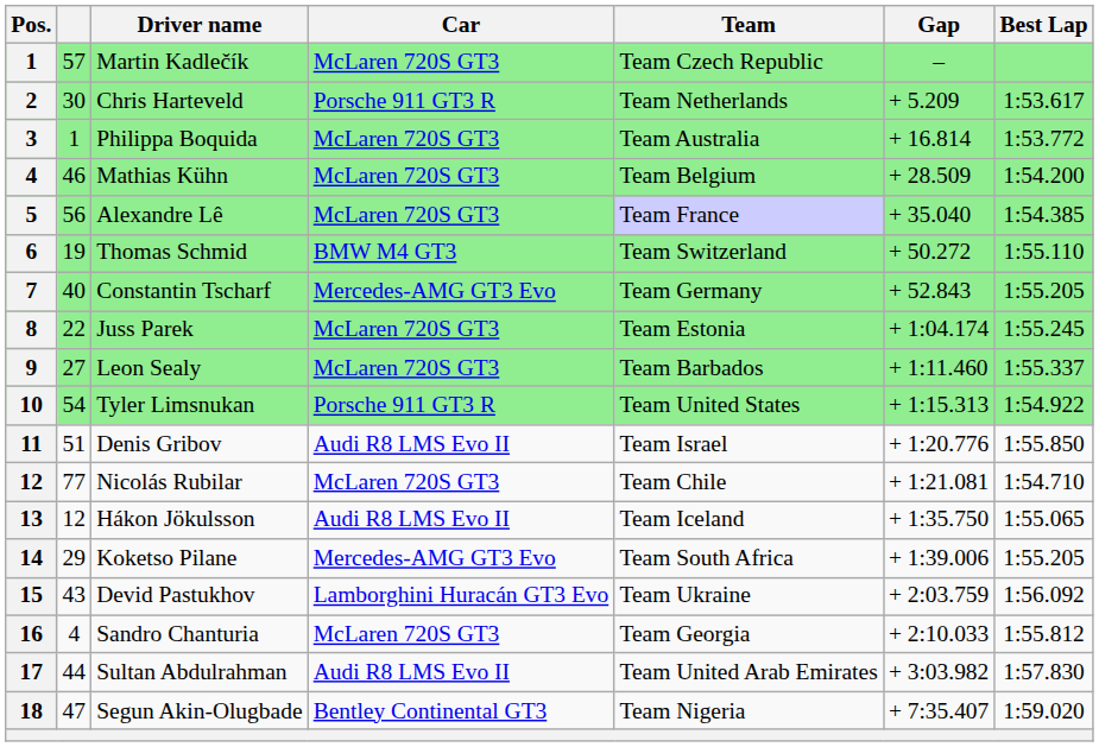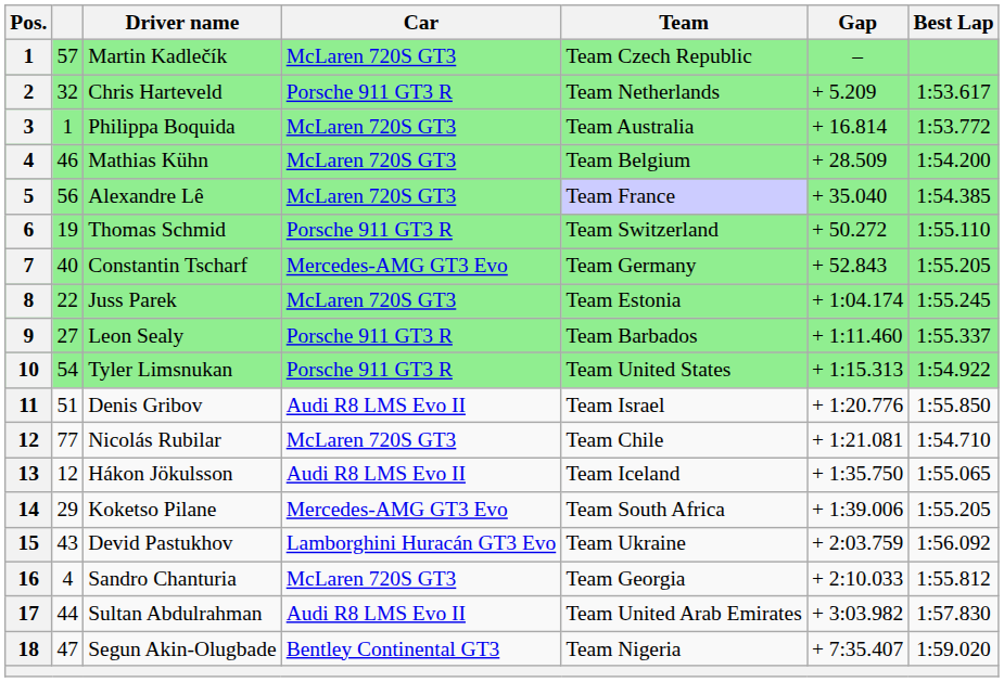 <table class="wikitable" style="font-size: 85%;">
 <tr>
 <th scope="col">Pos.</th>
 <th scope="col"></th>
 <th scope="col">Driver name</th>
 <th scope="col">Car</th>
 <th scope="col">Team</th>
 <th scope="col">Gap</th>
 <th scope="col">Best Lap</th>
 </tr>
 <tr style="background:lightgreen;">
 <th>1</th>
 <td align="middle">57</td>
 <td>Martin Kadlečík</td>
 <td><a href='#'>McLaren 720S GT3</a></td>
 <td> Team Czech Republic</td>
 <td align="middle">–</td>
 <td align="middle"></td>
 </tr>
 <tr style="background:lightgreen;">
 <th>2</th>
-<td align="middle">30</td>
+<td align="middle">32</td>
 <td>Chris Harteveld</td>
 <td><a href='#'>Porsche 911 GT3 R</a></td>
 <td> Team Netherlands</td>
 <td>+ 5.209</td>
 <td align="middle">1:53.617</td>
 </tr>
 <tr style="background:lightgreen;">
 <th>3</th>
 <td align="middle">1</td>
 <td>Philippa Boquida</td>
 <td><a href='#'>McLaren 720S GT3</a></td>
 <td> Team Australia</td>
 <td>+ 16.814</td>
 <td align="middle">1:53.772</td>
 </tr>
 <tr style="background:lightgreen;">
 <th>4</th>
 <td align="middle">46</td>
 <td>Mathias Kühn</td>
 <td><a href='#'>McLaren 720S GT3</a></td>
 <td> Team Belgium</td>
 <td>+ 28.509</td>
 <td align="middle">1:54.200</td>
 </tr>
 <tr style="background:lightgreen;">
 <th>5</th>
 <td align="middle">56</td>
 <td>Alexandre Lê</td>
 <td><a href='#'>McLaren 720S GT3</a></td>
 <td style="background:#ccccff"> Team France</td>
 <td>+ 35.040</td>
 <td align="middle">1:54.385</td>
 </tr>
 <tr style="background:lightgreen;">
 <th>6</th>
 <td align="middle">19</td>
 <td>Thomas Schmid</td>
-<td><a href='#'>BMW M4 GT3</a></td>
+<td><a href='#'>Porsche 911 GT3 R</a></td>
 <td> Team Switzerland</td>
 <td>+ 50.272</td>
 <td align="middle">1:55.110</td>
 </tr>
 <tr style="background:lightgreen;">
 <th>7</th>
 <td align="middle">40</td>
 <td>Constantin Tscharf</td>
 <td><a href='#'>Mercedes-AMG GT3 Evo</a></td>
 <td> Team Germany</td>
 <td>+ 52.843</td>
 <td align="middle">1:55.205</td>
 </tr>
 <tr style="background:lightgreen;">
 <th>8</th>
 <td align="middle">22</td>
 <td>Juss Parek</td>
 <td><a href='#'>McLaren 720S GT3</a></td>
 <td> Team Estonia</td>
 <td>+ 1:04.174</td>
 <td align="middle">1:55.245</td>
 </tr>
 <tr style="background:lightgreen;">
 <th>9</th>
 <td align="middle">27</td>
 <td>Leon Sealy</td>
-<td><a href='#'>McLaren 720S GT3</a></td>
+<td><a href='#'>Porsche 911 GT3 R</a></td>
 <td> Team Barbados</td>
 <td>+ 1:11.460</td>
 <td align="middle">1:55.337</td>
 </tr>
 <tr style="background:lightgreen;">
 <th>10</th>
 <td align="middle">54</td>
 <td>Tyler Limsnukan</td>
 <td><a href='#'>Porsche 911 GT3 R</a></td>
 <td> Team United States</td>
 <td>+ 1:15.313</td>
 <td align="middle">1:54.922</td>
 </tr>
 <tr>
 <th>11</th>
 <td align="middle">51</td>
 <td>Denis Gribov</td>
 <td><a href='#'>Audi R8 LMS Evo II</a></td>
 <td> Team Israel</td>
 <td>+ 1:20.776</td>
 <td align="middle">1:55.850</td>
 </tr>
 <tr>
 <th>12</th>
 <td align="middle">77</td>
 <td>Nicolás Rubilar</td>
 <td><a href='#'>McLaren 720S GT3</a></td>
 <td> Team Chile</td>
 <td>+ 1:21.081</td>
 <td align="middle">1:54.710</td>
 </tr>
 <tr>
 <th>13</th>
 <td align="middle">12</td>
 <td>Hákon Jökulsson</td>
 <td><a href='#'>Audi R8 LMS Evo II</a></td>
 <td> Team Iceland</td>
 <td>+ 1:35.750</td>
 <td align="middle">1:55.065</td>
 </tr>
 <tr>
 <th>14</th>
 <td align="middle">29</td>
 <td>Koketso Pilane</td>
 <td><a href='#'>Mercedes-AMG GT3 Evo</a></td>
 <td> Team South Africa</td>
 <td>+ 1:39.006</td>
 <td align="middle">1:55.205</td>
 </tr>
 <tr>
 <th>15</th>
 <td align="middle">43</td>
 <td>Devid Pastukhov</td>
 <td><a href='#'>Lamborghini Huracán GT3 Evo</a></td>
 <td> Team Ukraine</td>
 <td>+ 2:03.759</td>
 <td align="middle">1:56.092</td>
 </tr>
 <tr>
 <th>16</th>
 <td align="middle">4</td>
 <td>Sandro Chanturia</td>
 <td><a href='#'>McLaren 720S GT3</a></td>
 <td> Team Georgia</td>
 <td>+ 2:10.033</td>
 <td align="middle">1:55.812</td>
 </tr>
 <tr>
 <th>17</th>
 <td align="middle">44</td>
 <td>Sultan Abdulrahman</td>
 <td><a href='#'>Audi R8 LMS Evo II</a></td>
 <td> Team United Arab Emirates</td>
 <td>+ 3:03.982</td>
 <td align="middle">1:57.830</td>
 </tr>
 <tr>
 <th>18</th>
 <td align="middle">47</td>
 <td>Segun Akin-Olugbade</td>
 <td><a href='#'>Bentley Continental GT3</a></td>
 <td> Team Nigeria</td>
 <td>+ 7:35.407</td>
 <td align="middle">1:59.020</td>
 </tr>
 <tr>
 <th colspan=9></th>
 </tr>
 </table>
